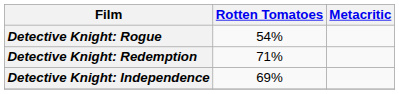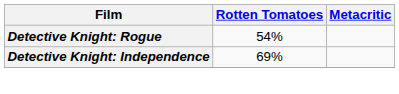 <table class="wikitable sortable" style="text-align: center;">
 <tr>
 <th>Film</th>
 <th><a href='#'>Rotten Tomatoes</a></th>
 <th><a href='#'>Metacritic</a></th>
 </tr>
 <tr>
 <th style="text-align: left;"><em>Detective Knight: Rogue</em></th>
 <td>54% </td>
 <td></td>
 </tr>
 <tr>
-<th style="text-align: left;"><em>Detective Knight: Redemption</em></th>
-<td>71% </td>
-<td> </td>
-</tr>
-<tr>
 <th style="text-align: left;"><em>Detective Knight: Independence</em></th>
 <td>69% </td>
 <td></td>
 </tr>
 <tr>
 </tr>
 </table>
